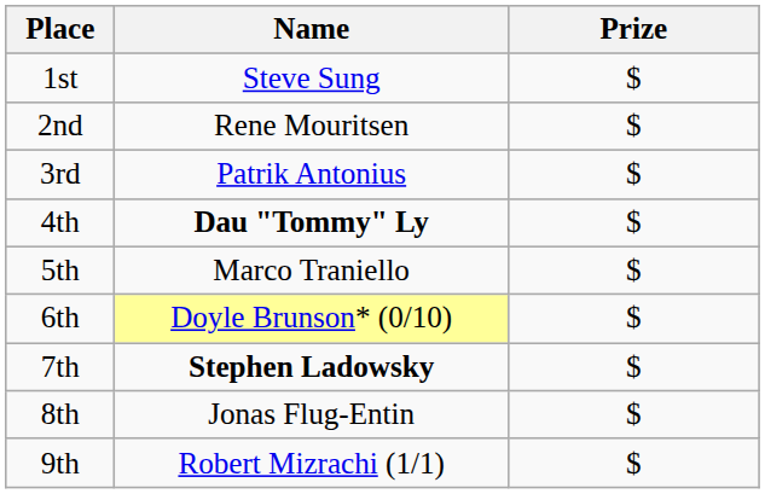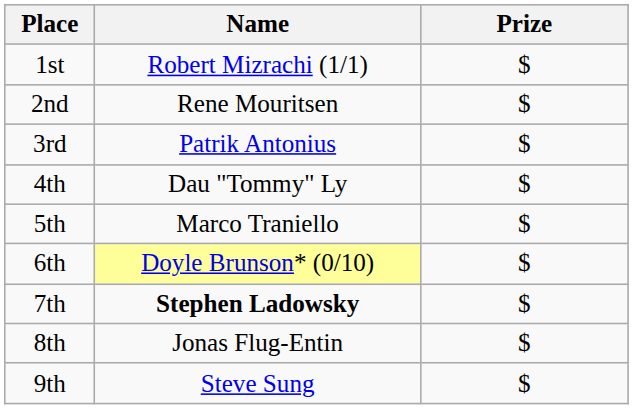 <table class="wikitable" style="text-align:center">
 <tr>
 <th width="50">Place</th>
 <th width="200">Name</th>
 <th width="125">Prize</th>
 </tr>
 <tr>
 <td>1st</td>
-<td><a href='#'>Steve Sung</a></td>
+<td><a href='#'>Robert Mizrachi</a> (1/1)</td>
 <td>$</td>
 </tr>
 <tr>
 <td>2nd</td>
 <td>Rene Mouritsen</td>
 <td>$</td>
 </tr>
 <tr>
 <td>3rd</td>
 <td><a href='#'>Patrik Antonius</a></td>
 <td>$</td>
 </tr>
 <tr>
 <td>4th</td>
-<td><strong>Dau "Tommy" Ly</strong></td>
+<td>Dau "Tommy" Ly</td>
 <td>$</td>
 </tr>
 <tr>
 <td>5th</td>
 <td>Marco Traniello</td>
 <td>$</td>
 </tr>
 <tr>
 <td>6th</td>
 <td bgcolor="#FFFF99"><a href='#'>Doyle Brunson</a>* (0/10)</td>
 <td>$</td>
 </tr>
 <tr>
 <td>7th</td>
 <td><strong>Stephen Ladowsky</strong></td>
 <td>$</td>
 </tr>
 <tr>
 <td>8th</td>
 <td>Jonas Flug-Entin</td>
 <td>$</td>
 </tr>
 <tr>
 <td>9th</td>
-<td><a href='#'>Robert Mizrachi</a> (1/1)</td>
+<td><a href='#'>Steve Sung</a></td>
 <td>$</td>
 </tr>
 </table>
